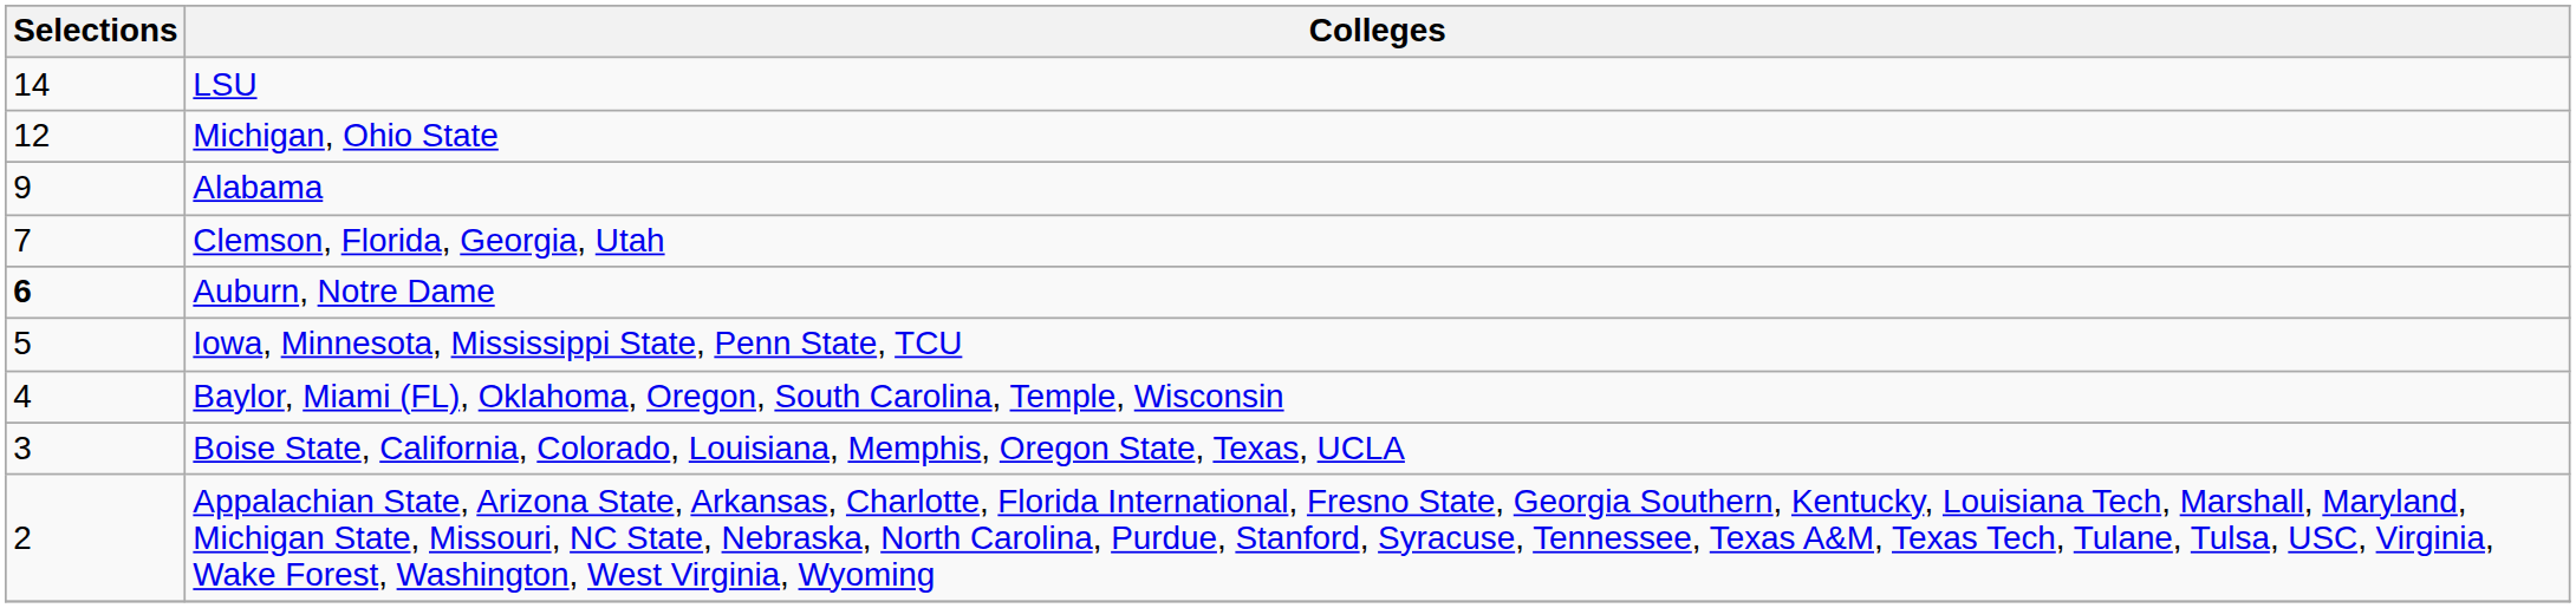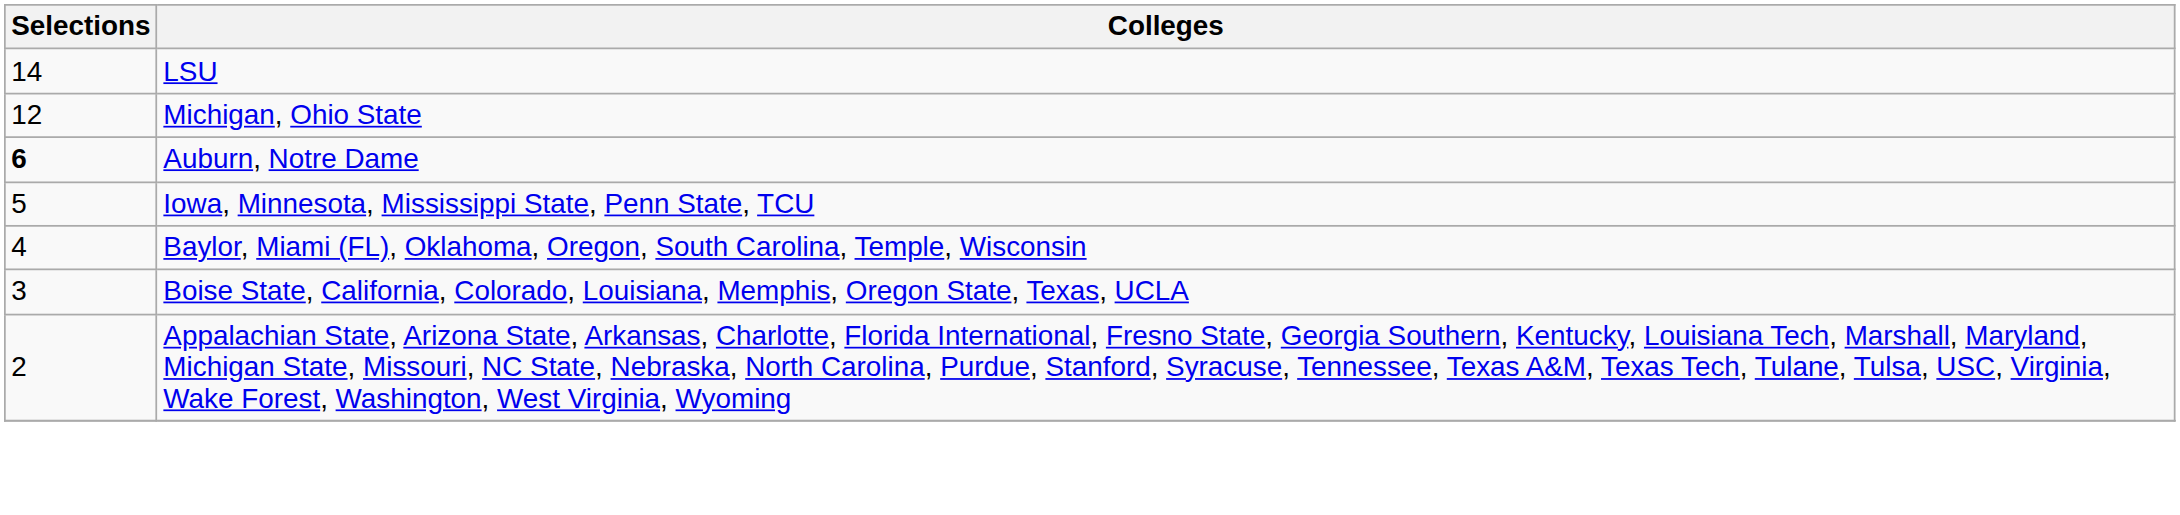 <table class="wikitable ">
 <tr>
 <th>Selections</th>
 <th>Colleges</th>
 </tr>
 <tr>
 <td>14</td>
 <td><a href='#'>LSU</a></td>
 </tr>
 <tr>
 <td>12</td>
 <td><a href='#'>Michigan</a>, <a href='#'>Ohio State</a></td>
-</tr>
-<tr>
-<td>9</td>
-<td><a href='#'>Alabama</a></td>
-</tr>
-<tr>
-<td>7</td>
-<td><a href='#'>Clemson</a>, <a href='#'>Florida</a>, <a href='#'>Georgia</a>, <a href='#'>Utah</a></td>
 </tr>
 <tr>
 <td><strong>6</strong></td>
 <td><a href='#'>Auburn</a>, <a href='#'>Notre Dame</a></td>
 </tr>
 <tr>
 <td>5</td>
 <td><a href='#'>Iowa</a>, <a href='#'>Minnesota</a>, <a href='#'>Mississippi State</a>, <a href='#'>Penn State</a>, <a href='#'>TCU</a></td>
 </tr>
 <tr>
 <td>4</td>
 <td><a href='#'>Baylor</a>, <a href='#'>Miami (FL)</a>, <a href='#'>Oklahoma</a>, <a href='#'>Oregon</a>, <a href='#'>South Carolina</a>, <a href='#'>Temple</a>, <a href='#'>Wisconsin</a></td>
 </tr>
 <tr>
 <td>3</td>
 <td><a href='#'>Boise State</a>, <a href='#'>California</a>, <a href='#'>Colorado</a>, <a href='#'>Louisiana</a>, <a href='#'>Memphis</a>, <a href='#'>Oregon State</a>, <a href='#'>Texas</a>, <a href='#'>UCLA</a></td>
 </tr>
 <tr>
 <td>2</td>
 <td><a href='#'>Appalachian State</a>, <a href='#'>Arizona State</a>, <a href='#'>Arkansas</a>, <a href='#'>Charlotte</a>, <a href='#'>Florida International</a>, <a href='#'>Fresno State</a>, <a href='#'>Georgia Southern</a>, <a href='#'>Kentucky</a>, <a href='#'>Louisiana Tech</a>, <a href='#'>Marshall</a>, <a href='#'>Maryland</a>, <a href='#'>Michigan State</a>, <a href='#'>Missouri</a>, <a href='#'>NC State</a>, <a href='#'>Nebraska</a>, <a href='#'>North Carolina</a>, <a href='#'>Purdue</a>, <a href='#'>Stanford</a>, <a href='#'>Syracuse</a>, <a href='#'>Tennessee</a>, <a href='#'>Texas A&M</a>, <a href='#'>Texas Tech</a>, <a href='#'>Tulane</a>, <a href='#'>Tulsa</a>, <a href='#'>USC</a>, <a href='#'>Virginia</a>, <a href='#'>Wake Forest</a>, <a href='#'>Washington</a>, <a href='#'>West Virginia</a>, <a href='#'>Wyoming</a></td>
 </tr>
 <tr>
 </tr>
 </table>
